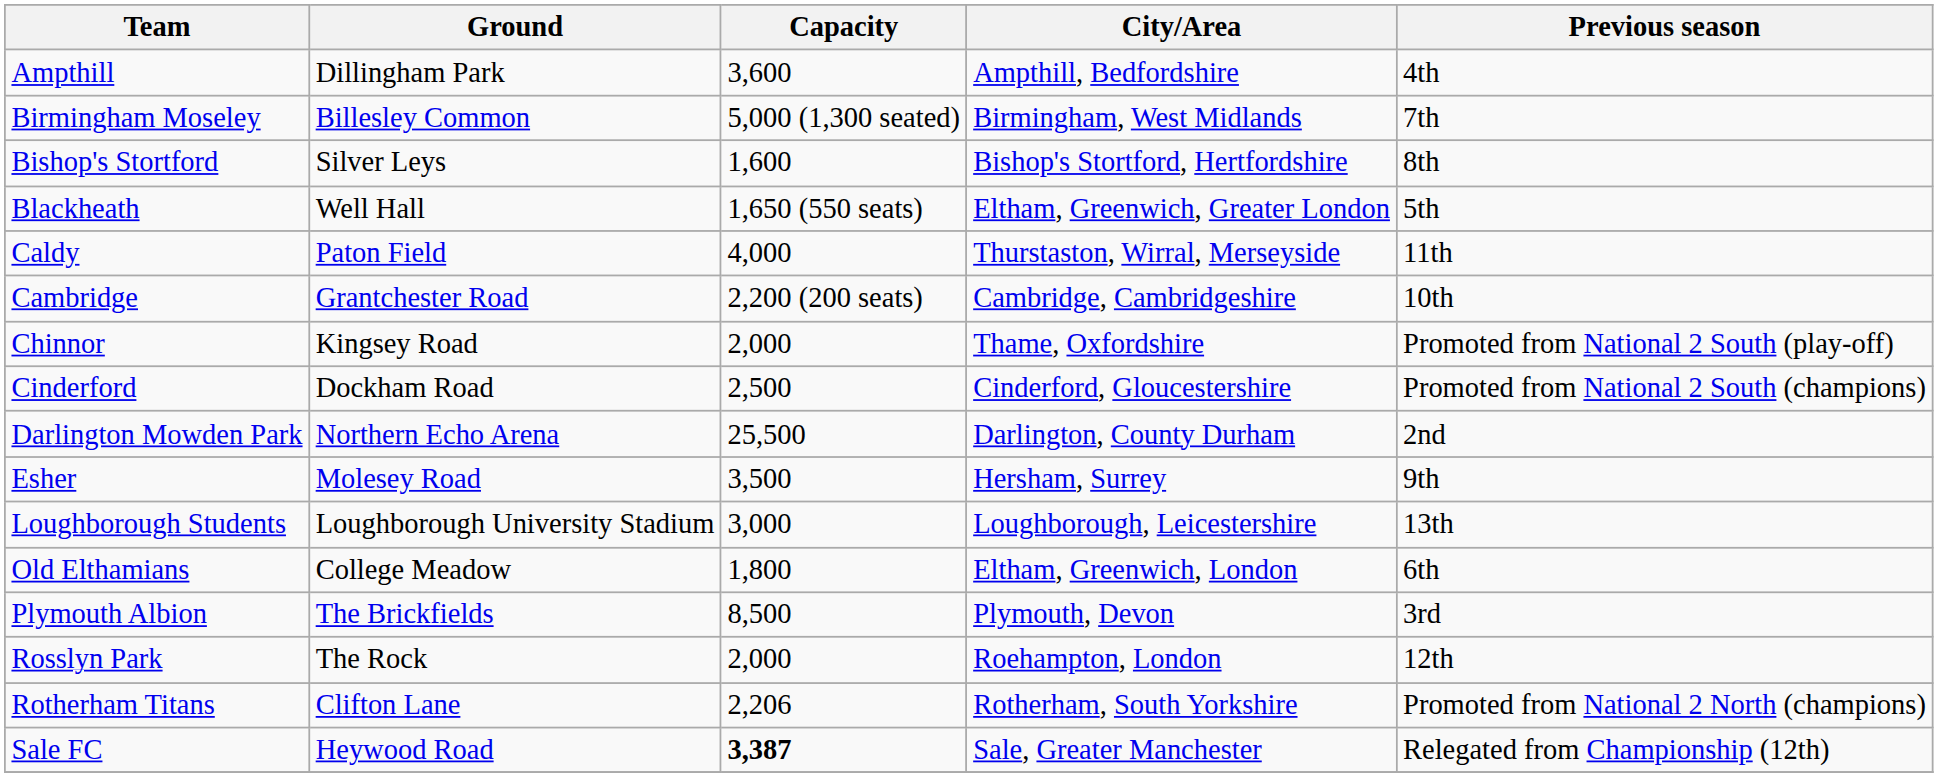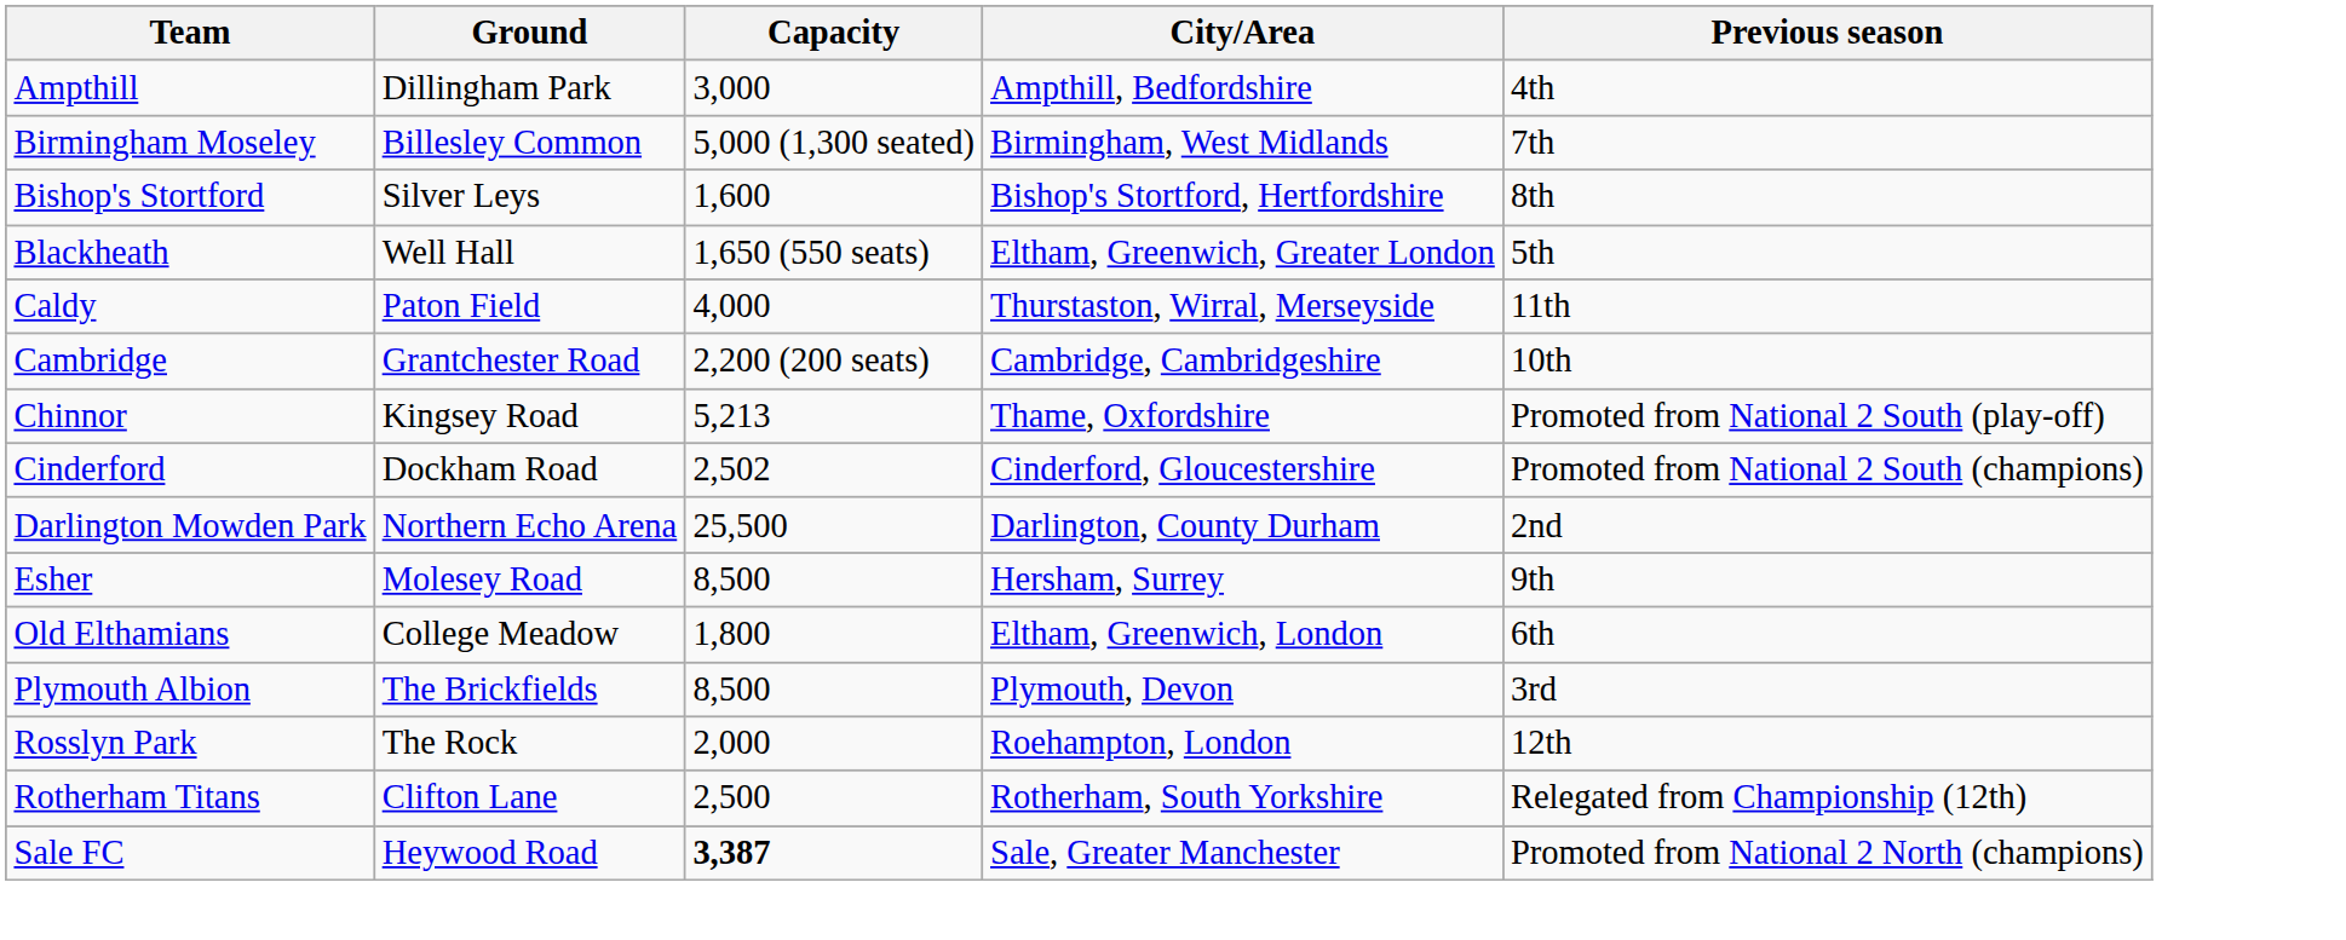 <table class="wikitable sortable">
 <tr>
 <th>Team</th>
 <th>Ground</th>
 <th>Capacity</th>
 <th>City/Area</th>
 <th>Previous season</th>
 </tr>
 <tr>
 <td><a href='#'>Ampthill</a></td>
 <td>Dillingham Park</td>
-<td>3,600</td>
+<td>3,000</td>
 <td><a href='#'>Ampthill</a>, <a href='#'>Bedfordshire</a></td>
 <td>4th</td>
 </tr>
 <tr>
 <td><a href='#'>Birmingham Moseley</a></td>
 <td><a href='#'>Billesley Common</a></td>
 <td>5,000 (1,300 seated)</td>
 <td><a href='#'>Birmingham</a>, <a href='#'>West Midlands</a></td>
 <td>7th</td>
 </tr>
 <tr>
 <td><a href='#'>Bishop's Stortford</a></td>
 <td>Silver Leys</td>
 <td>1,600</td>
 <td><a href='#'>Bishop's Stortford</a>, <a href='#'>Hertfordshire</a></td>
 <td>8th</td>
 </tr>
 <tr>
 <td><a href='#'>Blackheath</a></td>
 <td>Well Hall</td>
 <td>1,650 (550 seats)</td>
 <td><a href='#'>Eltham</a>, <a href='#'>Greenwich</a>, <a href='#'>Greater London</a></td>
 <td>5th</td>
 </tr>
 <tr>
 <td><a href='#'>Caldy</a></td>
 <td><a href='#'>Paton Field</a></td>
 <td>4,000</td>
 <td><a href='#'>Thurstaston</a>, <a href='#'>Wirral</a>, <a href='#'>Merseyside</a></td>
 <td>11th</td>
 </tr>
 <tr>
 <td><a href='#'>Cambridge</a></td>
 <td><a href='#'>Grantchester Road</a></td>
 <td>2,200 (200 seats)</td>
 <td><a href='#'>Cambridge</a>, <a href='#'>Cambridgeshire</a></td>
 <td>10th</td>
 </tr>
 <tr>
 <td><a href='#'>Chinnor</a></td>
 <td>Kingsey Road</td>
-<td>2,000</td>
+<td>5,213</td>
 <td><a href='#'>Thame</a>, <a href='#'>Oxfordshire</a></td>
 <td>Promoted from <a href='#'>National 2 South</a> (play-off)</td>
 </tr>
 <tr>
 <td><a href='#'>Cinderford</a></td>
 <td>Dockham Road</td>
-<td>2,500</td>
+<td>2,502</td>
 <td><a href='#'>Cinderford</a>, <a href='#'>Gloucestershire</a></td>
 <td>Promoted from <a href='#'>National 2 South</a> (champions)</td>
 </tr>
 <tr>
 <td><a href='#'>Darlington Mowden Park</a></td>
 <td><a href='#'>Northern Echo Arena</a></td>
 <td>25,500</td>
 <td><a href='#'>Darlington</a>, <a href='#'>County Durham</a></td>
 <td>2nd</td>
 </tr>
 <tr>
 <td><a href='#'>Esher</a></td>
 <td><a href='#'>Molesey Road</a></td>
-<td>3,500</td>
+<td>8,500</td>
 <td><a href='#'>Hersham</a>, <a href='#'>Surrey</a></td>
 <td>9th</td>
-</tr>
-<tr>
-<td><a href='#'>Loughborough Students</a></td>
-<td>Loughborough University Stadium</td>
-<td>3,000</td>
-<td><a href='#'>Loughborough</a>, <a href='#'>Leicestershire</a></td>
-<td>13th</td>
 </tr>
 <tr>
 <td><a href='#'>Old Elthamians</a></td>
 <td>College Meadow</td>
 <td>1,800</td>
 <td><a href='#'>Eltham</a>, <a href='#'>Greenwich</a>, <a href='#'>London</a></td>
 <td>6th</td>
 </tr>
 <tr>
 <td><a href='#'>Plymouth Albion</a></td>
 <td><a href='#'>The Brickfields</a></td>
 <td>8,500</td>
 <td><a href='#'>Plymouth</a>, <a href='#'>Devon</a></td>
 <td>3rd</td>
 </tr>
 <tr>
 <td><a href='#'>Rosslyn Park</a></td>
 <td>The Rock</td>
 <td>2,000</td>
 <td><a href='#'>Roehampton</a>, <a href='#'>London</a></td>
 <td>12th</td>
 </tr>
 <tr>
 <td><a href='#'>Rotherham Titans</a></td>
 <td><a href='#'>Clifton Lane</a></td>
-<td>2,206</td>
+<td>2,500</td>
 <td><a href='#'>Rotherham</a>, <a href='#'>South Yorkshire</a></td>
-<td>Promoted from <a href='#'>National 2 North</a> (champions)</td>
+<td>Relegated from <a href='#'>Championship</a> (12th)</td>
 </tr>
 <tr>
 <td><a href='#'>Sale FC</a></td>
 <td><a href='#'>Heywood Road</a></td>
 <td><strong>3,387</strong></td>
 <td><a href='#'>Sale</a>, <a href='#'>Greater Manchester</a></td>
-<td>Relegated from <a href='#'>Championship</a> (12th)</td>
+<td>Promoted from <a href='#'>National 2 North</a> (champions)</td>
 </tr>
 <tr>
 </tr>
 </table>
